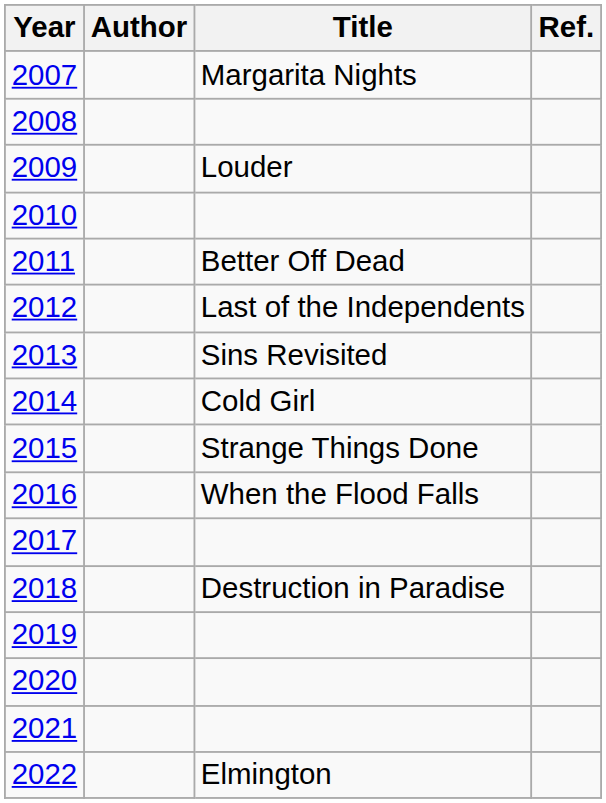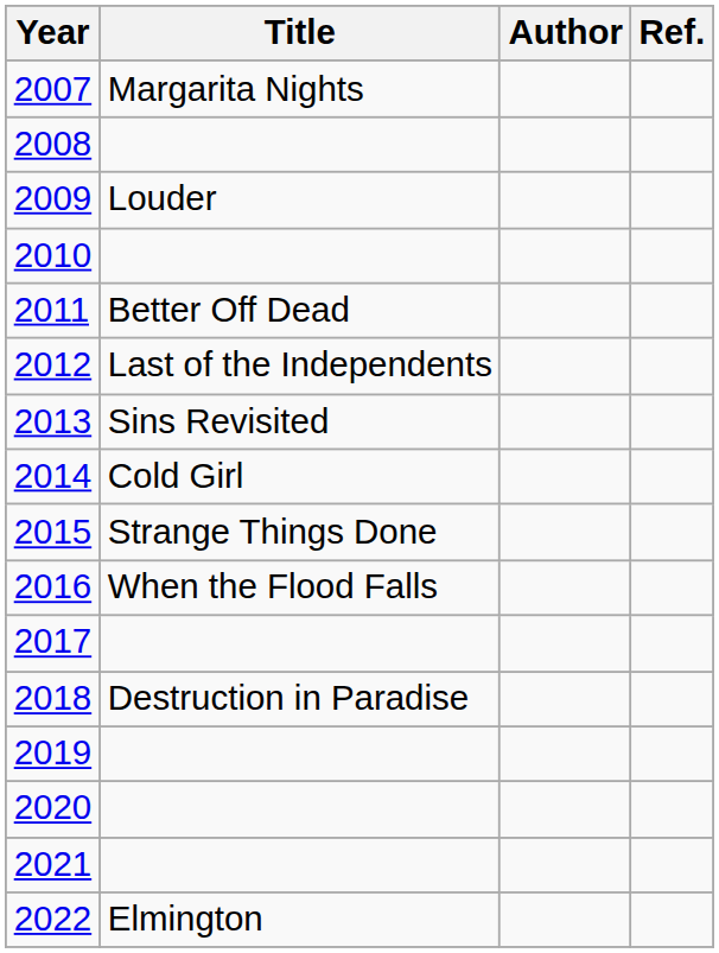 <table class="wikitable sortable mw-collapsible">
 <tr>
 <th>Year</th>
+<th>Title</th>
 <th>Author</th>
-<th>Title</th>
 <th>Ref.</th>
 </tr>
 <tr>
 <td><a href='#'>2007</a></td>
+<td>Margarita Nights</td>
 <td></td>
-<td>Margarita Nights</td>
 <td></td>
 </tr>
 <tr>
 <td><a href='#'>2008</a></td>
 <td></td>
 <td></td>
 <td></td>
 </tr>
 <tr>
 <td><a href='#'>2009</a></td>
+<td>Louder</td>
 <td></td>
-<td>Louder</td>
 <td></td>
 </tr>
 <tr>
 <td><a href='#'>2010</a></td>
 <td></td>
 <td></td>
 <td></td>
 </tr>
 <tr>
 <td><a href='#'>2011</a></td>
+<td>Better Off Dead</td>
 <td></td>
-<td>Better Off Dead</td>
 <td></td>
 </tr>
 <tr>
 <td><a href='#'>2012</a></td>
+<td>Last of the Independents</td>
 <td></td>
-<td>Last of the Independents</td>
 <td></td>
 </tr>
 <tr>
 <td><a href='#'>2013</a></td>
+<td>Sins Revisited</td>
 <td></td>
-<td>Sins Revisited</td>
 <td></td>
 </tr>
 <tr>
 <td><a href='#'>2014</a></td>
+<td>Cold Girl</td>
 <td></td>
-<td>Cold Girl</td>
 <td></td>
 </tr>
 <tr>
 <td><a href='#'>2015</a></td>
+<td>Strange Things Done</td>
 <td></td>
-<td>Strange Things Done</td>
 <td></td>
 </tr>
 <tr>
 <td><a href='#'>2016</a></td>
+<td>When the Flood Falls</td>
 <td></td>
-<td>When the Flood Falls</td>
 <td></td>
 </tr>
 <tr>
 <td><a href='#'>2017</a></td>
 <td></td>
 <td></td>
 <td></td>
 </tr>
 <tr>
 <td><a href='#'>2018</a></td>
+<td>Destruction in Paradise</td>
 <td></td>
-<td>Destruction in Paradise</td>
 <td></td>
 </tr>
 <tr>
 <td><a href='#'>2019</a></td>
 <td></td>
 <td></td>
 <td></td>
 </tr>
 <tr>
 <td><a href='#'>2020</a></td>
 <td></td>
 <td></td>
 <td></td>
 </tr>
 <tr>
 <td><a href='#'>2021</a></td>
 <td></td>
 <td></td>
 <td></td>
 </tr>
 <tr>
 <td><a href='#'>2022</a></td>
+<td>Elmington</td>
 <td></td>
-<td>Elmington</td>
 <td></td>
 </tr>
 </table>
